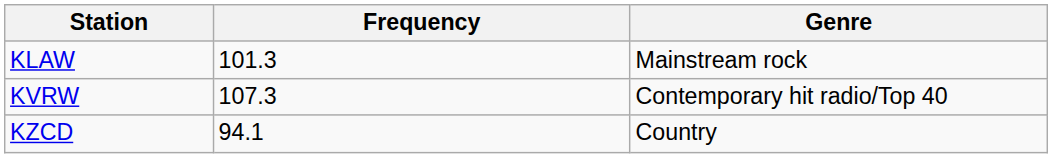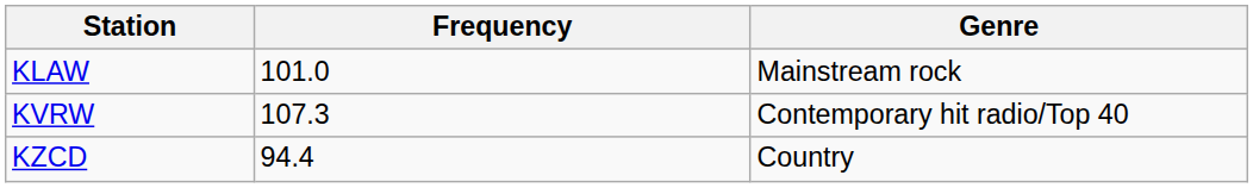 <table class="wikitable" style="width:45em;">
 <tr>
 <th style="width:20%">Station</th>
 <th style="width:40%">Frequency</th>
 <th style="width:40%">Genre</th>
 </tr>
 <tr>
 <td><a href='#'>KLAW</a></td>
-<td>101.3</td>
+<td>101.0</td>
 <td>Mainstream rock</td>
 </tr>
 <tr>
 <td><a href='#'>KVRW</a></td>
 <td>107.3</td>
 <td>Contemporary hit radio/Top 40</td>
 </tr>
 <tr>
 <td><a href='#'>KZCD</a></td>
-<td>94.1</td>
+<td>94.4</td>
 <td>Country</td>
 </tr>
 </table>
